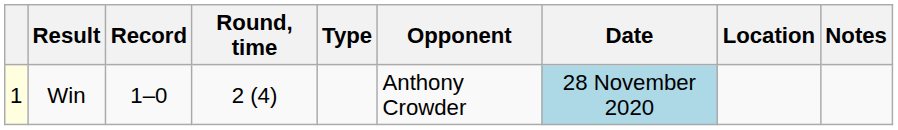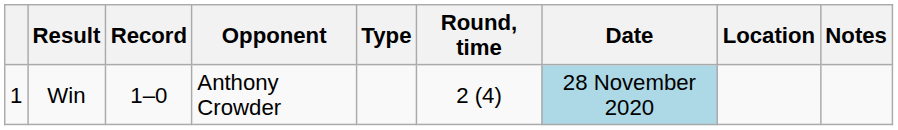 <table class="wikitable" style="text-align:center; font-size:95%">
 <tr>
 <th></th>
 <th>Result</th>
 <th>Record</th>
+<th>Opponent</th>
+<th>Type</th>
 <th>Round, time</th>
-<th>Type</th>
-<th>Opponent</th>
 <th>Date</th>
 <th>Location</th>
 <th>Notes</th>
 </tr>
 <tr>
-<td style="background: lightyellow;">1</td>
+<td>1</td>
 <td>Win</td>
 <td>1–0</td>
+<td style="text-align:left;"> Anthony Crowder</td>
+<td></td>
 <td>2 (4)</td>
-<td></td>
-<td style="text-align:left;"> Anthony Crowder</td>
 <td style="background: lightblue;">28 November 2020</td>
 <td style="text-align:left;"> </td>
 <td style="text-align:left;"></td>
 </tr>
 </table>
